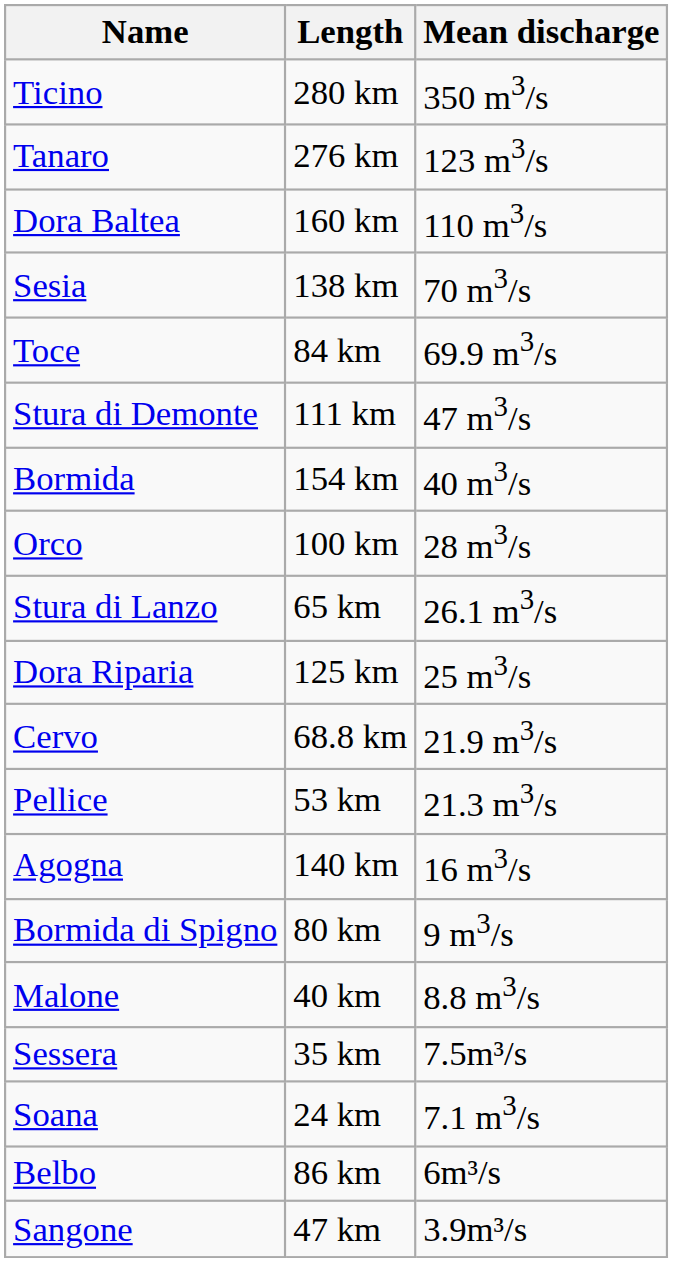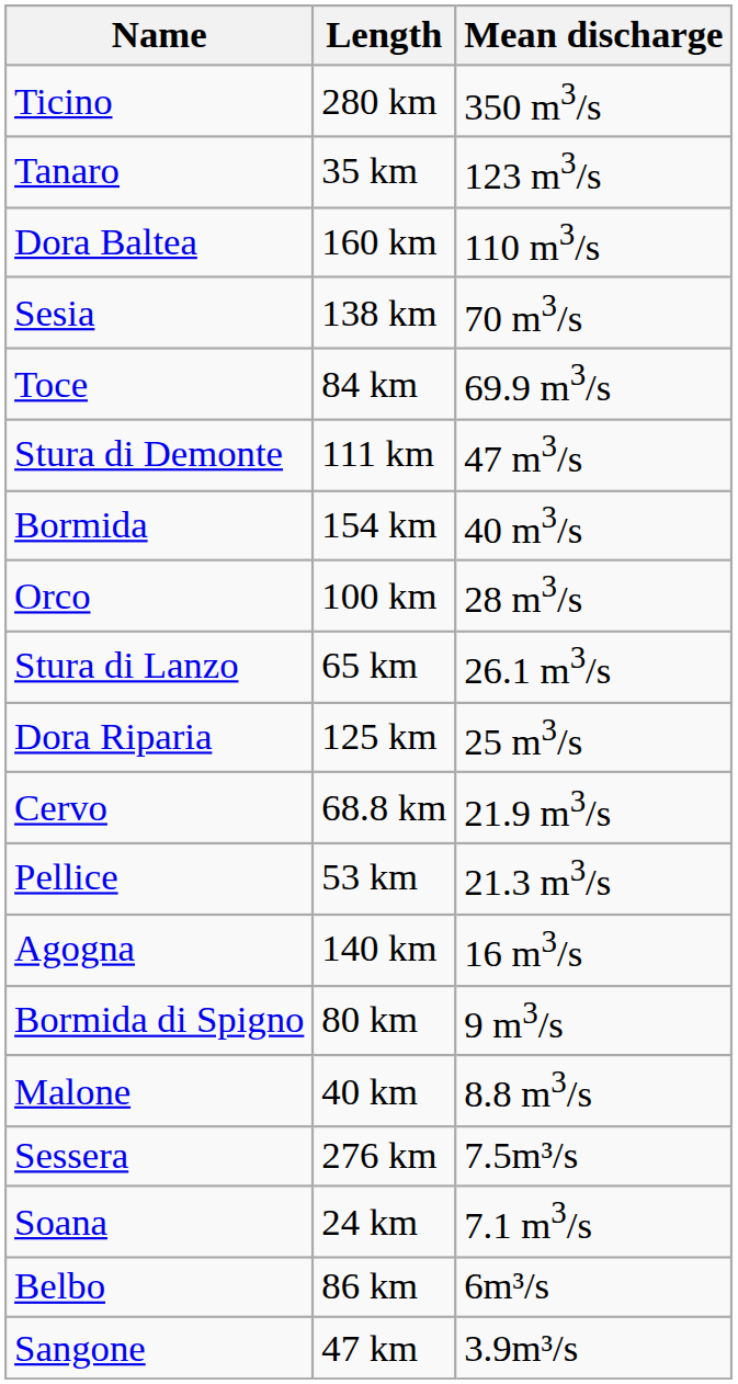 <table class="wikitable">
 <tr>
 <th>Name</th>
 <th>Length</th>
 <th>Mean discharge</th>
 </tr>
 <tr>
 <td><a href='#'>Ticino</a></td>
 <td>280 km</td>
 <td>350 m<sup>3</sup>/s</td>
 </tr>
 <tr>
 <td><a href='#'>Tanaro</a></td>
-<td>276 km</td>
+<td>35 km</td>
 <td>123 m<sup>3</sup>/s</td>
 </tr>
 <tr>
 <td><a href='#'>Dora Baltea</a></td>
 <td>160 km</td>
 <td>110 m<sup>3</sup>/s</td>
 </tr>
 <tr>
 <td><a href='#'>Sesia</a></td>
 <td>138 km</td>
 <td>70 m<sup>3</sup>/s</td>
 </tr>
 <tr>
 <td><a href='#'>Toce</a></td>
 <td>84 km</td>
 <td>69.9 m<sup>3</sup>/s</td>
 </tr>
 <tr>
 <td><a href='#'>Stura di Demonte</a></td>
 <td>111 km</td>
 <td>47 m<sup>3</sup>/s</td>
 </tr>
 <tr>
 <td><a href='#'>Bormida</a></td>
 <td>154 km</td>
 <td>40 m<sup>3</sup>/s</td>
 </tr>
 <tr>
 <td><a href='#'>Orco</a></td>
 <td>100 km</td>
 <td>28 m<sup>3</sup>/s</td>
 </tr>
 <tr>
 <td><a href='#'>Stura di Lanzo</a></td>
 <td>65 km</td>
 <td>26.1 m<sup>3</sup>/s</td>
 </tr>
 <tr>
 <td><a href='#'>Dora Riparia</a></td>
 <td>125 km</td>
 <td>25 m<sup>3</sup>/s</td>
 </tr>
 <tr>
 <td><a href='#'>Cervo</a></td>
 <td>68.8 km</td>
 <td>21.9 m<sup>3</sup>/s</td>
 </tr>
 <tr>
 <td><a href='#'>Pellice</a></td>
 <td>53 km</td>
 <td>21.3 m<sup>3</sup>/s</td>
 </tr>
 <tr>
 <td><a href='#'>Agogna</a></td>
 <td>140 km</td>
 <td>16 m<sup>3</sup>/s</td>
 </tr>
 <tr>
 <td><a href='#'>Bormida di Spigno</a></td>
 <td>80 km</td>
 <td>9 m<sup>3</sup>/s</td>
 </tr>
 <tr>
 <td><a href='#'>Malone</a></td>
 <td>40 km</td>
 <td>8.8 m<sup>3</sup>/s</td>
 </tr>
 <tr>
 <td><a href='#'>Sessera</a></td>
-<td>35 km</td>
+<td>276 km</td>
 <td>7.5m³/s</td>
 </tr>
 <tr>
 <td><a href='#'>Soana</a></td>
 <td>24 km</td>
 <td>7.1 m<sup>3</sup>/s</td>
 </tr>
 <tr>
 <td><a href='#'>Belbo</a></td>
 <td>86 km</td>
 <td>6m³/s</td>
 </tr>
 <tr>
 <td><a href='#'>Sangone</a></td>
 <td>47 km</td>
 <td>3.9m³/s</td>
 </tr>
 </table>
